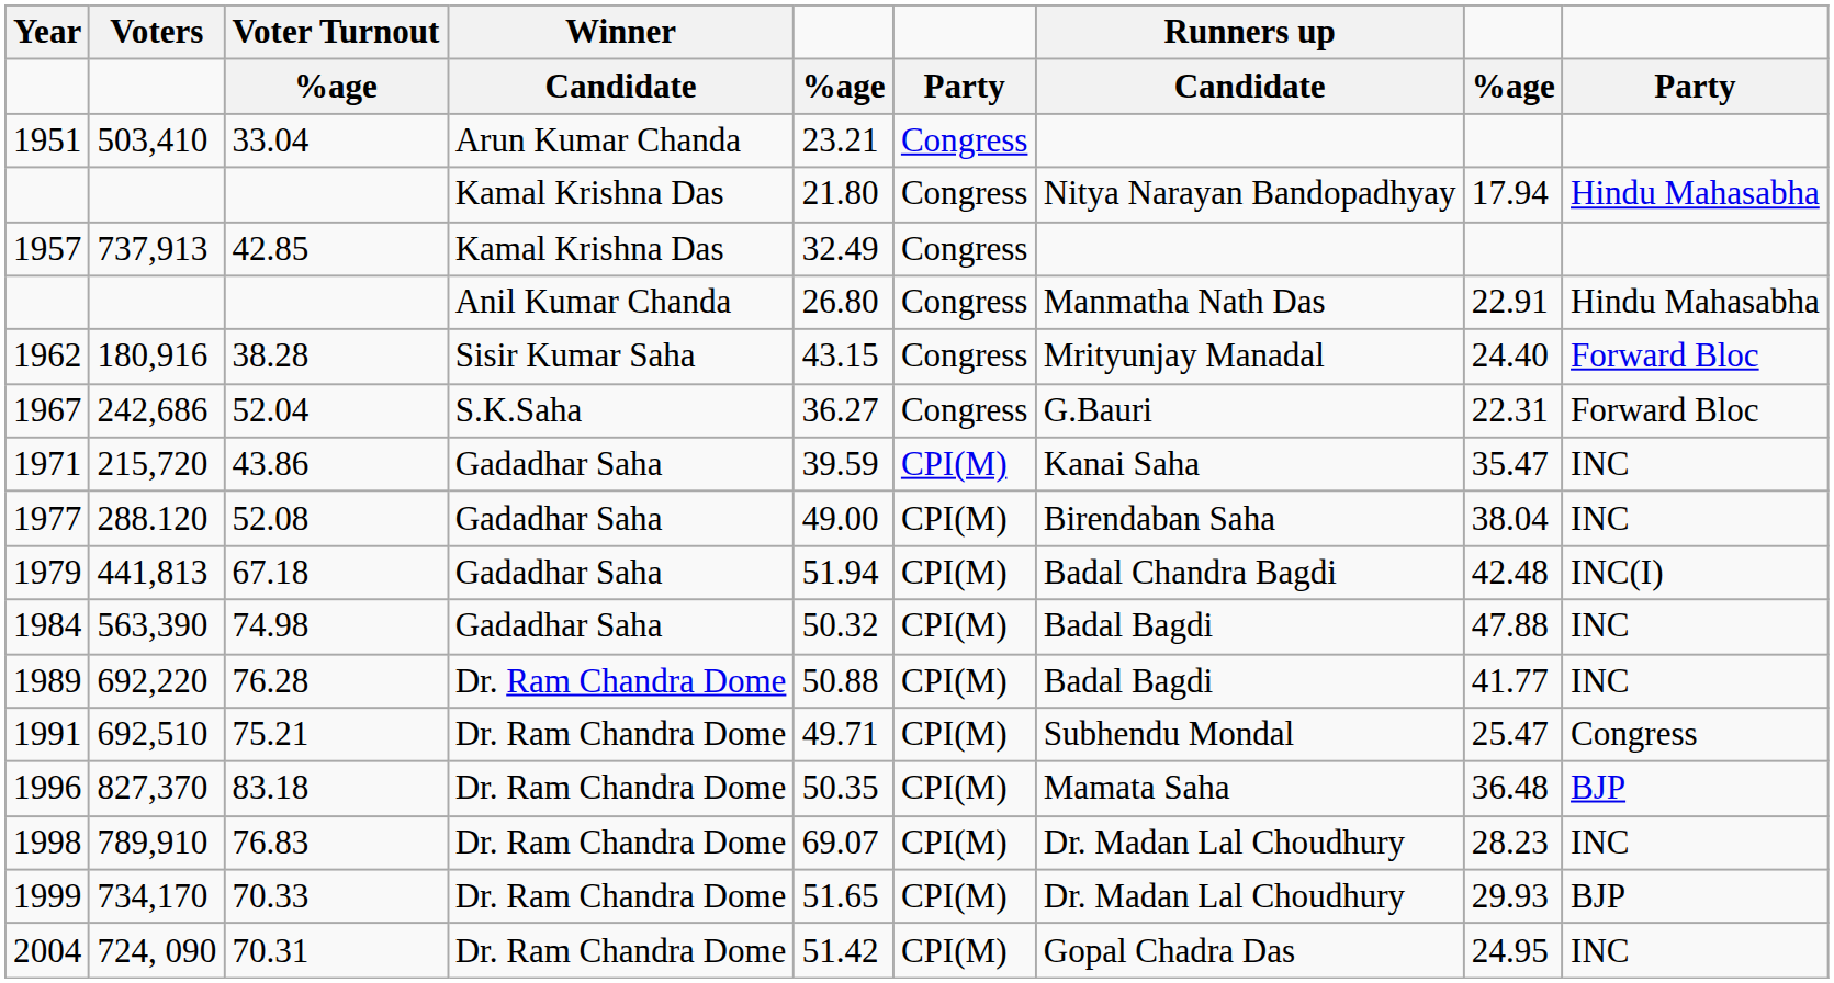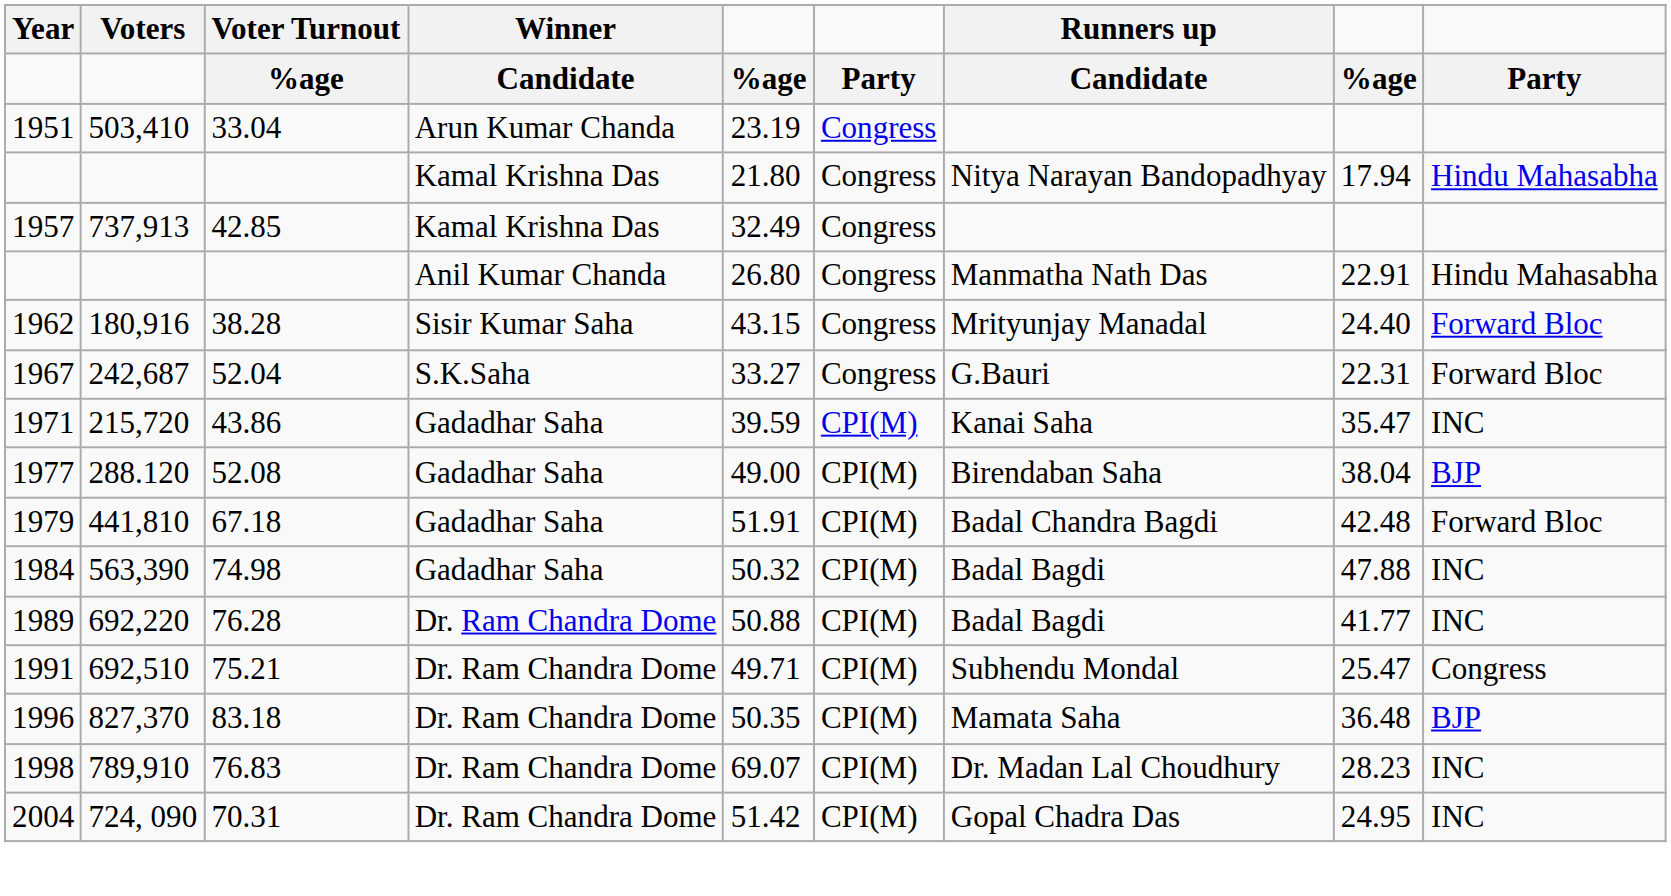 <table class="wikitable sortable">
 <tr>
 <th>Year</th>
 <th>Voters</th>
 <th>Voter Turnout</th>
 <th>Winner</th>
 <td></td>
 <td></td>
 <th>Runners up</th>
 <td></td>
 <td></td>
 </tr>
 <tr>
 <td></td>
 <td></td>
 <th>%age</th>
 <th>Candidate</th>
 <th>%age</th>
 <th>Party</th>
 <th>Candidate</th>
 <th>%age</th>
 <th>Party</th>
 </tr>
 <tr>
 <td>1951</td>
 <td>503,410</td>
 <td>33.04</td>
 <td>Arun Kumar Chanda</td>
-<td>23.21</td>
+<td>23.19</td>
 <td><a href='#'>Congress</a></td>
 <td></td>
 <td></td>
 <td></td>
 </tr>
 <tr>
 <td></td>
 <td></td>
 <td></td>
 <td>Kamal Krishna Das</td>
 <td>21.80</td>
 <td>Congress</td>
 <td>Nitya Narayan Bandopadhyay</td>
 <td>17.94</td>
 <td><a href='#'>Hindu Mahasabha</a></td>
 </tr>
 <tr>
 <td>1957</td>
 <td>737,913</td>
 <td>42.85</td>
 <td>Kamal Krishna Das</td>
 <td>32.49</td>
 <td>Congress</td>
 <td></td>
 <td></td>
 <td></td>
 </tr>
 <tr>
 <td></td>
 <td></td>
 <td></td>
 <td>Anil Kumar Chanda</td>
 <td>26.80</td>
 <td>Congress</td>
 <td>Manmatha Nath Das</td>
 <td>22.91</td>
 <td>Hindu Mahasabha</td>
 </tr>
 <tr>
 <td>1962</td>
 <td>180,916</td>
 <td>38.28</td>
 <td>Sisir Kumar Saha</td>
 <td>43.15</td>
 <td>Congress</td>
 <td>Mrityunjay Manadal</td>
 <td>24.40</td>
 <td><a href='#'>Forward Bloc</a></td>
 </tr>
 <tr>
 <td>1967</td>
-<td>242,686</td>
+<td>242,687</td>
 <td>52.04</td>
 <td>S.K.Saha</td>
-<td>36.27</td>
+<td>33.27</td>
 <td>Congress</td>
 <td>G.Bauri</td>
 <td>22.31</td>
 <td>Forward Bloc</td>
 </tr>
 <tr>
 <td>1971</td>
 <td>215,720</td>
 <td>43.86</td>
 <td>Gadadhar Saha</td>
 <td>39.59</td>
 <td><a href='#'>CPI(M)</a></td>
 <td>Kanai Saha</td>
 <td>35.47</td>
 <td>INC</td>
 </tr>
 <tr>
 <td>1977</td>
 <td>288.120</td>
 <td>52.08</td>
 <td>Gadadhar Saha</td>
 <td>49.00</td>
 <td>CPI(M)</td>
 <td>Birendaban Saha</td>
 <td>38.04</td>
-<td>INC</td>
+<td><a href='#'>BJP</a></td>
 </tr>
 <tr>
 <td>1979</td>
-<td>441,813</td>
+<td>441,810</td>
 <td>67.18</td>
 <td>Gadadhar Saha</td>
-<td>51.94</td>
+<td>51.91</td>
 <td>CPI(M)</td>
 <td>Badal Chandra Bagdi</td>
 <td>42.48</td>
-<td>INC(I)</td>
+<td>Forward Bloc</td>
 </tr>
 <tr>
 <td>1984</td>
 <td>563,390</td>
 <td>74.98</td>
 <td>Gadadhar Saha</td>
 <td>50.32</td>
 <td>CPI(M)</td>
 <td>Badal Bagdi</td>
 <td>47.88</td>
 <td>INC</td>
 </tr>
 <tr>
 <td>1989</td>
 <td>692,220</td>
 <td>76.28</td>
 <td>Dr. <a href='#'>Ram Chandra Dome</a></td>
 <td>50.88</td>
 <td>CPI(M)</td>
 <td>Badal Bagdi</td>
 <td>41.77</td>
 <td>INC</td>
 </tr>
 <tr>
 <td>1991</td>
 <td>692,510</td>
 <td>75.21</td>
 <td>Dr. Ram Chandra Dome</td>
 <td>49.71</td>
 <td>CPI(M)</td>
 <td>Subhendu Mondal</td>
 <td>25.47</td>
 <td>Congress</td>
 </tr>
 <tr>
 <td>1996</td>
 <td>827,370</td>
 <td>83.18</td>
 <td>Dr. Ram Chandra Dome</td>
 <td>50.35</td>
 <td>CPI(M)</td>
 <td>Mamata Saha</td>
 <td>36.48</td>
 <td><a href='#'>BJP</a></td>
 </tr>
 <tr>
 <td>1998</td>
 <td>789,910</td>
 <td>76.83</td>
 <td>Dr. Ram Chandra Dome</td>
 <td>69.07</td>
 <td>CPI(M)</td>
 <td>Dr. Madan Lal Choudhury</td>
 <td>28.23</td>
 <td>INC</td>
 </tr>
 <tr>
-<td>1999</td>
-<td>734,170</td>
-<td>70.33</td>
-<td>Dr. Ram Chandra Dome</td>
-<td>51.65</td>
-<td>CPI(M)</td>
-<td>Dr. Madan Lal Choudhury</td>
-<td>29.93</td>
-<td>BJP</td>
-</tr>
-<tr>
 <td>2004</td>
 <td>724, 090</td>
 <td>70.31</td>
 <td>Dr. Ram Chandra Dome</td>
 <td>51.42</td>
 <td>CPI(M)</td>
 <td>Gopal Chadra Das</td>
 <td>24.95</td>
 <td>INC</td>
 </tr>
 </table>
